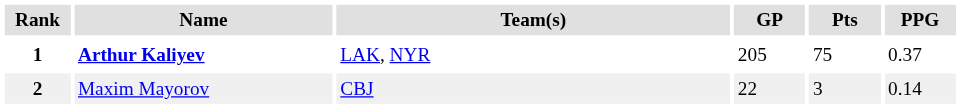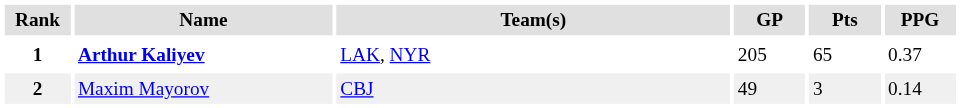 <table id="Table3" cellspacing="3" cellpadding="3" style="font-size:95%;">
 <tr style="text-align:center; background:#e0e0e0">
 <th style="width:3em;">Rank</th>
 <th style="width:13em;">Name</th>
 <th style="width:20em;">Team(s)</th>
 <th style="width:3.3em;">GP</th>
 <th style="width:3.3em;">Pts</th>
 <th style="width:3.3em;">PPG</th>
 </tr>
 <tr>
 <th>1</th>
 <td><strong><a href='#'>Arthur Kaliyev</a></strong></td>
 <td><a href='#'>LAK</a>, <a href='#'>NYR</a></td>
 <td>205</td>
-<td>75</td>
+<td>65</td>
 <td>0.37</td>
 </tr>
 <tr style="background:#f0f0f0;">
 <th>2</th>
 <td><a href='#'>Maxim Mayorov</a></td>
 <td><a href='#'>CBJ</a></td>
-<td>22</td>
+<td>49</td>
 <td>3</td>
 <td>0.14</td>
 </tr>
 </table>
